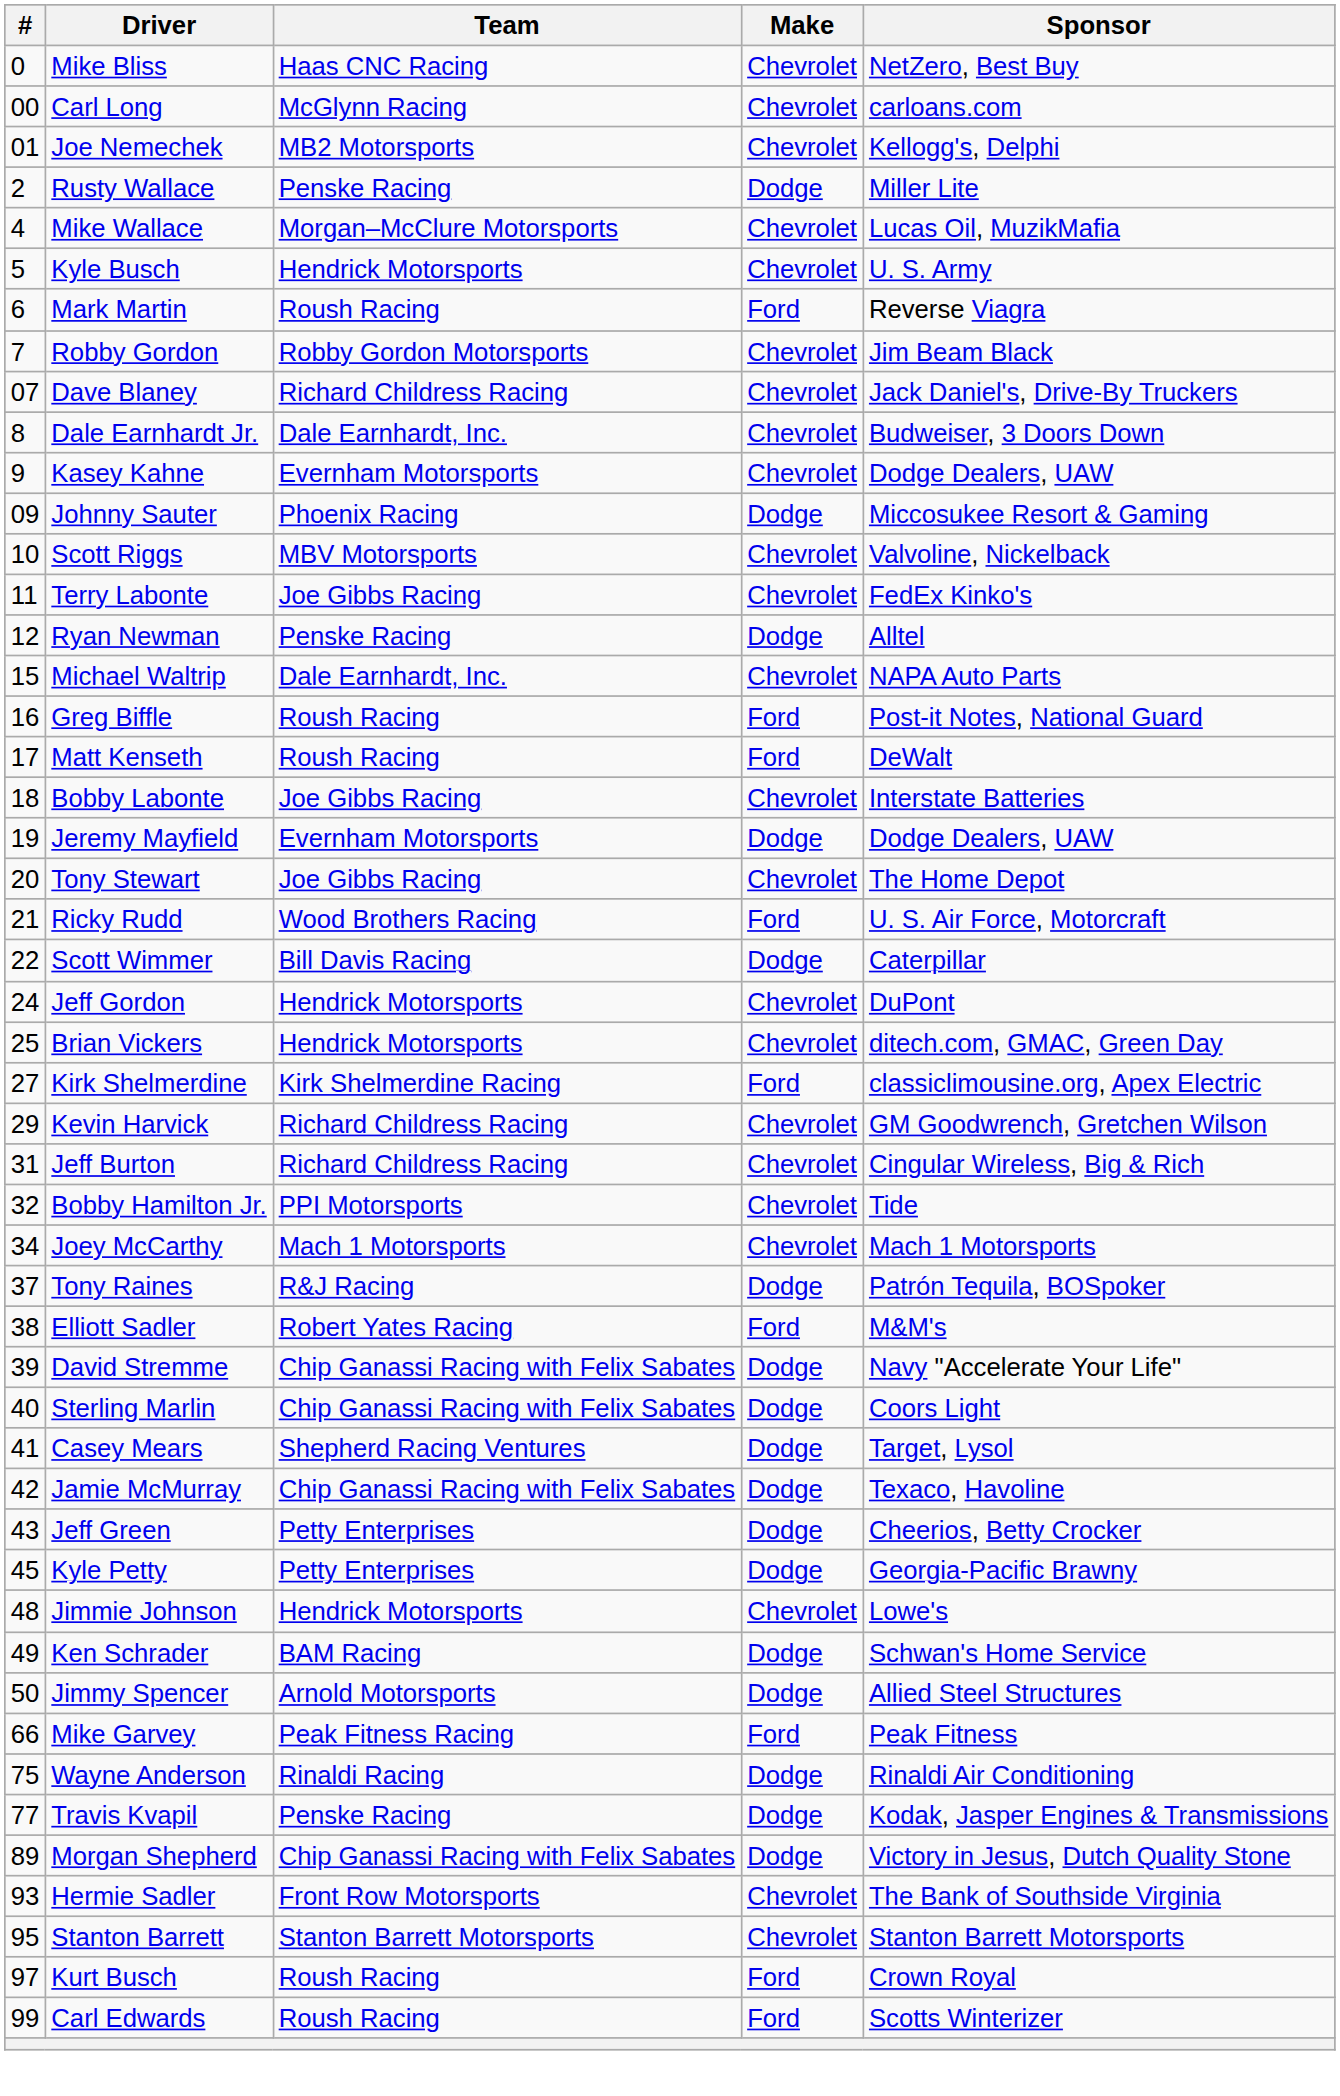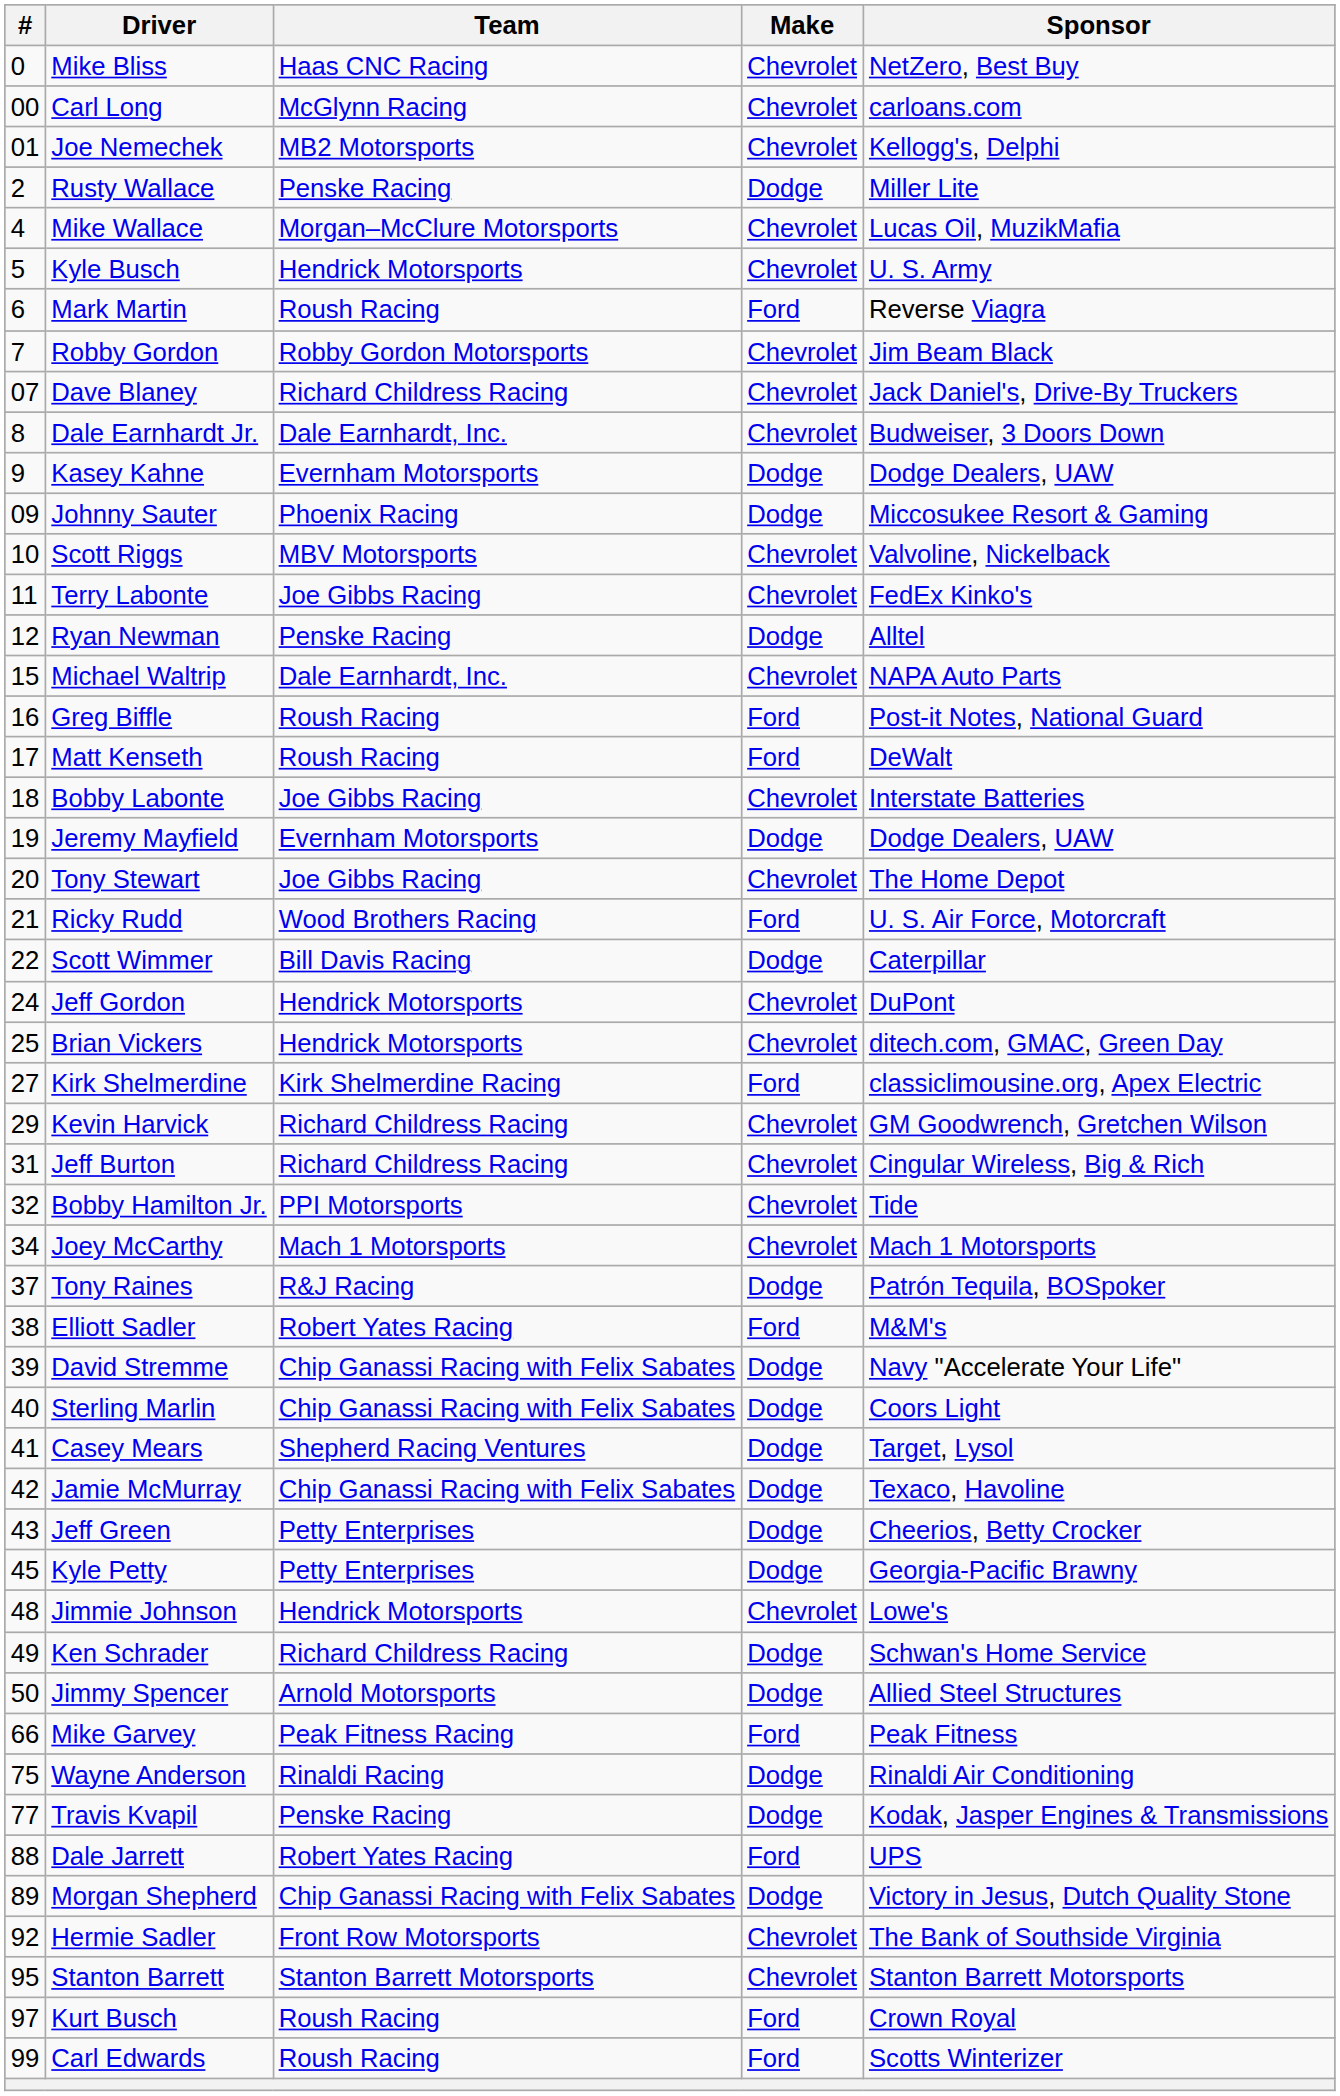 <table class="wikitable" style="font-size:95%">
 <tr>
 <th>#</th>
 <th>Driver</th>
 <th>Team</th>
 <th>Make</th>
 <th>Sponsor</th>
 </tr>
 <tr>
 <td>0</td>
 <td><a href='#'>Mike Bliss</a></td>
 <td><a href='#'>Haas CNC Racing</a></td>
 <td><a href='#'>Chevrolet</a></td>
 <td><a href='#'>NetZero</a>, <a href='#'>Best Buy</a></td>
 </tr>
 <tr>
 <td>00</td>
 <td><a href='#'>Carl Long</a></td>
 <td><a href='#'>McGlynn Racing</a></td>
 <td><a href='#'>Chevrolet</a></td>
 <td><a href='#'>carloans.com</a></td>
 </tr>
 <tr>
 <td>01</td>
 <td><a href='#'>Joe Nemechek</a></td>
 <td><a href='#'>MB2 Motorsports</a></td>
 <td><a href='#'>Chevrolet</a></td>
 <td><a href='#'>Kellogg's</a>, <a href='#'>Delphi</a></td>
 </tr>
 <tr>
 <td>2</td>
 <td><a href='#'>Rusty Wallace</a></td>
 <td><a href='#'>Penske Racing</a></td>
 <td><a href='#'>Dodge</a></td>
 <td><a href='#'>Miller Lite</a></td>
 </tr>
 <tr>
 <td>4</td>
 <td><a href='#'>Mike Wallace</a></td>
 <td><a href='#'>Morgan–McClure Motorsports</a></td>
 <td><a href='#'>Chevrolet</a></td>
 <td><a href='#'>Lucas Oil</a>, <a href='#'>MuzikMafia</a></td>
 </tr>
 <tr>
 <td>5</td>
 <td><a href='#'>Kyle Busch</a></td>
 <td><a href='#'>Hendrick Motorsports</a></td>
 <td><a href='#'>Chevrolet</a></td>
 <td><a href='#'>U. S. Army</a></td>
 </tr>
 <tr>
 <td>6</td>
 <td><a href='#'>Mark Martin</a></td>
 <td><a href='#'>Roush Racing</a></td>
 <td><a href='#'>Ford</a></td>
 <td>Reverse <a href='#'>Viagra</a></td>
 </tr>
 <tr>
 <td>7</td>
 <td><a href='#'>Robby Gordon</a></td>
 <td><a href='#'>Robby Gordon Motorsports</a></td>
 <td><a href='#'>Chevrolet</a></td>
 <td><a href='#'>Jim Beam Black</a></td>
 </tr>
 <tr>
 <td>07</td>
 <td><a href='#'>Dave Blaney</a></td>
 <td><a href='#'>Richard Childress Racing</a></td>
 <td><a href='#'>Chevrolet</a></td>
 <td><a href='#'>Jack Daniel's</a>, <a href='#'>Drive-By Truckers</a></td>
 </tr>
 <tr>
 <td>8</td>
 <td><a href='#'>Dale Earnhardt Jr.</a></td>
 <td><a href='#'>Dale Earnhardt, Inc.</a></td>
 <td><a href='#'>Chevrolet</a></td>
 <td><a href='#'>Budweiser</a>, <a href='#'>3 Doors Down</a></td>
 </tr>
 <tr>
 <td>9</td>
 <td><a href='#'>Kasey Kahne</a></td>
 <td><a href='#'>Evernham Motorsports</a></td>
-<td><a href='#'>Chevrolet</a></td>
+<td><a href='#'>Dodge</a></td>
 <td><a href='#'>Dodge Dealers</a>, <a href='#'>UAW</a></td>
 </tr>
 <tr>
 <td>09</td>
 <td><a href='#'>Johnny Sauter</a></td>
 <td><a href='#'>Phoenix Racing</a></td>
 <td><a href='#'>Dodge</a></td>
 <td><a href='#'>Miccosukee Resort & Gaming</a></td>
 </tr>
 <tr>
 <td>10</td>
 <td><a href='#'>Scott Riggs</a></td>
 <td><a href='#'>MBV Motorsports</a></td>
 <td><a href='#'>Chevrolet</a></td>
 <td><a href='#'>Valvoline</a>, <a href='#'>Nickelback</a></td>
 </tr>
 <tr>
 <td>11</td>
 <td><a href='#'>Terry Labonte</a></td>
 <td><a href='#'>Joe Gibbs Racing</a></td>
 <td><a href='#'>Chevrolet</a></td>
 <td><a href='#'>FedEx Kinko's</a></td>
 </tr>
 <tr>
 <td>12</td>
 <td><a href='#'>Ryan Newman</a></td>
 <td><a href='#'>Penske Racing</a></td>
 <td><a href='#'>Dodge</a></td>
 <td><a href='#'>Alltel</a></td>
 </tr>
 <tr>
 <td>15</td>
 <td><a href='#'>Michael Waltrip</a></td>
 <td><a href='#'>Dale Earnhardt, Inc.</a></td>
 <td><a href='#'>Chevrolet</a></td>
 <td><a href='#'>NAPA Auto Parts</a></td>
 </tr>
 <tr>
 <td>16</td>
 <td><a href='#'>Greg Biffle</a></td>
 <td><a href='#'>Roush Racing</a></td>
 <td><a href='#'>Ford</a></td>
 <td><a href='#'>Post-it Notes</a>, <a href='#'>National Guard</a></td>
 </tr>
 <tr>
 <td>17</td>
 <td><a href='#'>Matt Kenseth</a></td>
 <td><a href='#'>Roush Racing</a></td>
 <td><a href='#'>Ford</a></td>
 <td><a href='#'>DeWalt</a></td>
 </tr>
 <tr>
 <td>18</td>
 <td><a href='#'>Bobby Labonte</a></td>
 <td><a href='#'>Joe Gibbs Racing</a></td>
 <td><a href='#'>Chevrolet</a></td>
 <td><a href='#'>Interstate Batteries</a></td>
 </tr>
 <tr>
 <td>19</td>
 <td><a href='#'>Jeremy Mayfield</a></td>
 <td><a href='#'>Evernham Motorsports</a></td>
 <td><a href='#'>Dodge</a></td>
 <td><a href='#'>Dodge Dealers</a>, <a href='#'>UAW</a></td>
 </tr>
 <tr>
 <td>20</td>
 <td><a href='#'>Tony Stewart</a></td>
 <td><a href='#'>Joe Gibbs Racing</a></td>
 <td><a href='#'>Chevrolet</a></td>
 <td><a href='#'>The Home Depot</a></td>
 </tr>
 <tr>
 <td>21</td>
 <td><a href='#'>Ricky Rudd</a></td>
 <td><a href='#'>Wood Brothers Racing</a></td>
 <td><a href='#'>Ford</a></td>
 <td><a href='#'>U. S. Air Force</a>, <a href='#'>Motorcraft</a></td>
 </tr>
 <tr>
 <td>22</td>
 <td><a href='#'>Scott Wimmer</a></td>
 <td><a href='#'>Bill Davis Racing</a></td>
 <td><a href='#'>Dodge</a></td>
 <td><a href='#'>Caterpillar</a></td>
 </tr>
 <tr>
 <td>24</td>
 <td><a href='#'>Jeff Gordon</a></td>
 <td><a href='#'>Hendrick Motorsports</a></td>
 <td><a href='#'>Chevrolet</a></td>
 <td><a href='#'>DuPont</a></td>
 </tr>
 <tr>
 <td>25</td>
 <td><a href='#'>Brian Vickers</a></td>
 <td><a href='#'>Hendrick Motorsports</a></td>
 <td><a href='#'>Chevrolet</a></td>
 <td><a href='#'>ditech.com</a>, <a href='#'>GMAC</a>, <a href='#'>Green Day</a></td>
 </tr>
 <tr>
 <td>27</td>
 <td><a href='#'>Kirk Shelmerdine</a></td>
 <td><a href='#'>Kirk Shelmerdine Racing</a></td>
 <td><a href='#'>Ford</a></td>
 <td><a href='#'>classiclimousine.org</a>, <a href='#'>Apex Electric</a></td>
 </tr>
 <tr>
 <td>29</td>
 <td><a href='#'>Kevin Harvick</a></td>
 <td><a href='#'>Richard Childress Racing</a></td>
 <td><a href='#'>Chevrolet</a></td>
 <td><a href='#'>GM Goodwrench</a>, <a href='#'>Gretchen Wilson</a></td>
 </tr>
 <tr>
 <td>31</td>
 <td><a href='#'>Jeff Burton</a></td>
 <td><a href='#'>Richard Childress Racing</a></td>
 <td><a href='#'>Chevrolet</a></td>
 <td><a href='#'>Cingular Wireless</a>, <a href='#'>Big & Rich</a></td>
 </tr>
 <tr>
 <td>32</td>
 <td><a href='#'>Bobby Hamilton Jr.</a></td>
 <td><a href='#'>PPI Motorsports</a></td>
 <td><a href='#'>Chevrolet</a></td>
 <td><a href='#'>Tide</a></td>
 </tr>
 <tr>
 <td>34</td>
 <td><a href='#'>Joey McCarthy</a></td>
 <td><a href='#'>Mach 1 Motorsports</a></td>
 <td><a href='#'>Chevrolet</a></td>
 <td><a href='#'>Mach 1 Motorsports</a></td>
 </tr>
 <tr>
 <td>37</td>
 <td><a href='#'>Tony Raines</a></td>
 <td><a href='#'>R&J Racing</a></td>
 <td><a href='#'>Dodge</a></td>
 <td><a href='#'>Patrón Tequila</a>, <a href='#'>BOSpoker</a></td>
 </tr>
 <tr>
 <td>38</td>
 <td><a href='#'>Elliott Sadler</a></td>
 <td><a href='#'>Robert Yates Racing</a></td>
 <td><a href='#'>Ford</a></td>
 <td><a href='#'>M&M's</a></td>
 </tr>
 <tr>
 <td>39</td>
 <td><a href='#'>David Stremme</a></td>
 <td><a href='#'>Chip Ganassi Racing with Felix Sabates</a></td>
 <td><a href='#'>Dodge</a></td>
 <td><a href='#'>Navy</a> "Accelerate Your Life"</td>
 </tr>
 <tr>
 <td>40</td>
 <td><a href='#'>Sterling Marlin</a></td>
 <td><a href='#'>Chip Ganassi Racing with Felix Sabates</a></td>
 <td><a href='#'>Dodge</a></td>
 <td><a href='#'>Coors Light</a></td>
 </tr>
 <tr>
 <td>41</td>
 <td><a href='#'>Casey Mears</a></td>
 <td><a href='#'>Shepherd Racing Ventures</a></td>
 <td><a href='#'>Dodge</a></td>
 <td><a href='#'>Target</a>, <a href='#'>Lysol</a></td>
 </tr>
 <tr>
 <td>42</td>
 <td><a href='#'>Jamie McMurray</a></td>
 <td><a href='#'>Chip Ganassi Racing with Felix Sabates</a></td>
 <td><a href='#'>Dodge</a></td>
 <td><a href='#'>Texaco</a>, <a href='#'>Havoline</a></td>
 </tr>
 <tr>
 <td>43</td>
 <td><a href='#'>Jeff Green</a></td>
 <td><a href='#'>Petty Enterprises</a></td>
 <td><a href='#'>Dodge</a></td>
 <td><a href='#'>Cheerios</a>, <a href='#'>Betty Crocker</a></td>
 </tr>
 <tr>
 <td>45</td>
 <td><a href='#'>Kyle Petty</a></td>
 <td><a href='#'>Petty Enterprises</a></td>
 <td><a href='#'>Dodge</a></td>
 <td><a href='#'>Georgia-Pacific Brawny</a></td>
 </tr>
 <tr>
 <td>48</td>
 <td><a href='#'>Jimmie Johnson</a></td>
 <td><a href='#'>Hendrick Motorsports</a></td>
 <td><a href='#'>Chevrolet</a></td>
 <td><a href='#'>Lowe's</a></td>
 </tr>
 <tr>
 <td>49</td>
 <td><a href='#'>Ken Schrader</a></td>
-<td><a href='#'>BAM Racing</a></td>
+<td><a href='#'>Richard Childress Racing</a></td>
 <td><a href='#'>Dodge</a></td>
 <td><a href='#'>Schwan's Home Service</a></td>
 </tr>
 <tr>
 <td>50</td>
 <td><a href='#'>Jimmy Spencer</a></td>
 <td><a href='#'>Arnold Motorsports</a></td>
 <td><a href='#'>Dodge</a></td>
 <td><a href='#'>Allied Steel Structures</a></td>
 </tr>
 <tr>
 <td>66</td>
 <td><a href='#'>Mike Garvey</a></td>
 <td><a href='#'>Peak Fitness Racing</a></td>
 <td><a href='#'>Ford</a></td>
 <td><a href='#'>Peak Fitness</a></td>
 </tr>
 <tr>
 <td>75</td>
 <td><a href='#'>Wayne Anderson</a></td>
 <td><a href='#'>Rinaldi Racing</a></td>
 <td><a href='#'>Dodge</a></td>
 <td><a href='#'>Rinaldi Air Conditioning</a></td>
 </tr>
 <tr>
 <td>77</td>
 <td><a href='#'>Travis Kvapil</a></td>
 <td><a href='#'>Penske Racing</a></td>
 <td><a href='#'>Dodge</a></td>
 <td><a href='#'>Kodak</a>, <a href='#'>Jasper Engines & Transmissions</a></td>
 </tr>
 <tr>
+<td>88</td>
+<td><a href='#'>Dale Jarrett</a></td>
+<td><a href='#'>Robert Yates Racing</a></td>
+<td><a href='#'>Ford</a></td>
+<td><a href='#'>UPS</a></td>
+</tr>
+<tr>
 <td>89</td>
 <td><a href='#'>Morgan Shepherd</a></td>
 <td><a href='#'>Chip Ganassi Racing with Felix Sabates</a></td>
 <td><a href='#'>Dodge</a></td>
 <td><a href='#'>Victory in Jesus</a>, <a href='#'>Dutch Quality Stone</a></td>
 </tr>
 <tr>
-<td>93</td>
+<td>92</td>
 <td><a href='#'>Hermie Sadler</a></td>
 <td><a href='#'>Front Row Motorsports</a></td>
 <td><a href='#'>Chevrolet</a></td>
 <td><a href='#'>The Bank of Southside Virginia</a></td>
 </tr>
 <tr>
 <td>95</td>
 <td><a href='#'>Stanton Barrett</a></td>
 <td><a href='#'>Stanton Barrett Motorsports</a></td>
 <td><a href='#'>Chevrolet</a></td>
 <td><a href='#'>Stanton Barrett Motorsports</a></td>
 </tr>
 <tr>
 <td>97</td>
 <td><a href='#'>Kurt Busch</a></td>
 <td><a href='#'>Roush Racing</a></td>
 <td><a href='#'>Ford</a></td>
 <td><a href='#'>Crown Royal</a></td>
 </tr>
 <tr>
 <td>99</td>
 <td><a href='#'>Carl Edwards</a></td>
 <td><a href='#'>Roush Racing</a></td>
 <td><a href='#'>Ford</a></td>
 <td><a href='#'>Scotts Winterizer</a></td>
 </tr>
 <tr>
 <th colspan="5"></th>
 </tr>
 </table>
